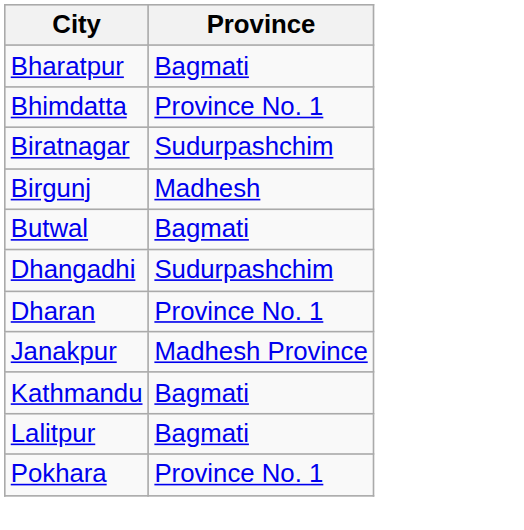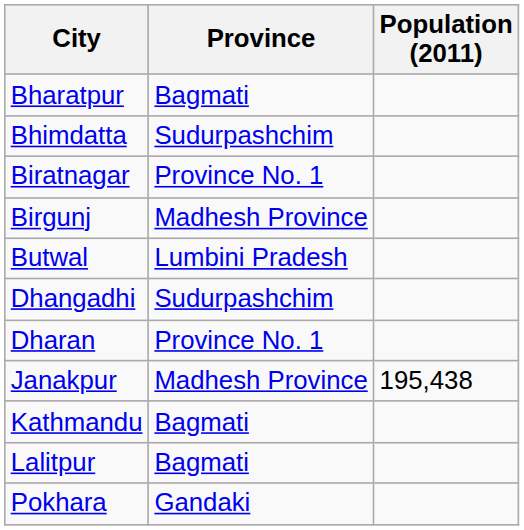 <table class="wikitable sortable sticky-header col3right">
 <tr>
 <th>City</th>
 <th>Province</th>
+<th>Population<br>(2011)</th>
 </tr>
 <tr>
 <td><a href='#'>Bharatpur</a></td>
 <td><a href='#'>Bagmati</a></td>
+<td></td>
 </tr>
 <tr>
 <td><a href='#'>Bhimdatta</a></td>
-<td><a href='#'>Province No. 1</a></td>
+<td><a href='#'>Sudurpashchim</a></td>
+<td></td>
 </tr>
 <tr>
 <td><a href='#'>Biratnagar</a></td>
-<td><a href='#'>Sudurpashchim</a></td>
+<td><a href='#'>Province No. 1</a></td>
+<td></td>
 </tr>
 <tr>
 <td><a href='#'>Birgunj</a></td>
-<td><a href='#'>Madhesh</a></td>
+<td><a href='#'>Madhesh Province</a></td>
+<td></td>
 </tr>
 <tr>
 <td><a href='#'>Butwal</a></td>
-<td><a href='#'>Bagmati</a></td>
+<td><a href='#'>Lumbini Pradesh</a></td>
+<td></td>
 </tr>
 <tr>
 <td><a href='#'>Dhangadhi</a></td>
 <td><a href='#'>Sudurpashchim</a></td>
+<td></td>
 </tr>
 <tr>
 <td><a href='#'>Dharan</a></td>
 <td><a href='#'>Province No. 1</a></td>
+<td></td>
 </tr>
 <tr>
 <td><a href='#'>Janakpur</a></td>
 <td><a href='#'>Madhesh Province</a></td>
+<td>195,438</td>
 </tr>
 <tr>
 <td><a href='#'>Kathmandu</a></td>
 <td><a href='#'>Bagmati</a></td>
+<td></td>
 </tr>
 <tr>
 <td><a href='#'>Lalitpur</a></td>
 <td><a href='#'>Bagmati</a></td>
+<td></td>
 </tr>
 <tr>
 <td><a href='#'>Pokhara</a></td>
-<td><a href='#'>Province No. 1</a></td>
+<td><a href='#'>Gandaki</a></td>
+<td></td>
 </tr>
 </table>
